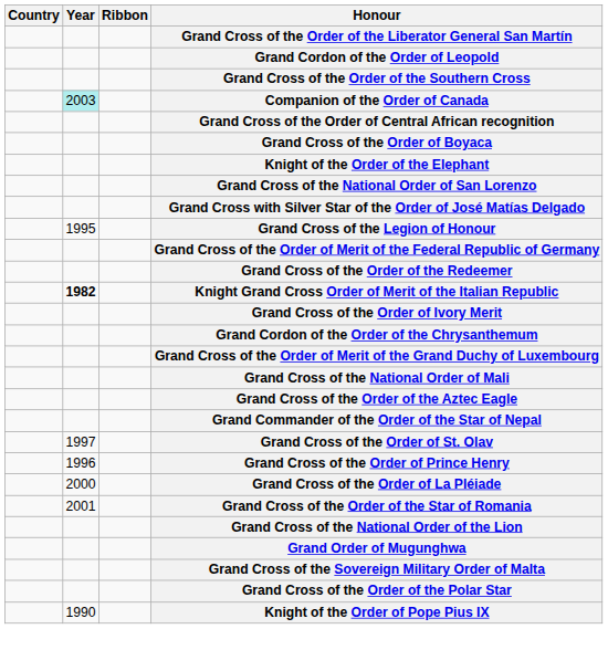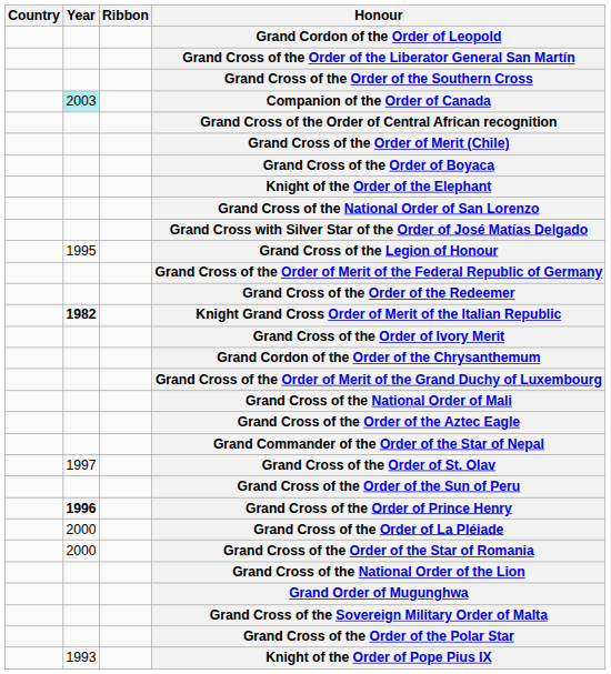 <table class="wikitable plainrowheaders sortable">
 <tr>
 <th>Country</th>
 <th>Year</th>
 <th class=unsortable>Ribbon</th>
 <th>Honour</th>
 </tr>
 <tr>
 <td></td>
 <td></td>
 <td></td>
-<th scope="row">Grand Cross of the <a href='#'>Order of the Liberator General San Martín</a></th>
+<th scope="row">Grand Cordon of the <a href='#'>Order of Leopold</a></th>
 </tr>
 <tr>
 <td></td>
 <td></td>
 <td></td>
-<th scope="row">Grand Cordon of the <a href='#'>Order of Leopold</a></th>
+<th scope="row">Grand Cross of the <a href='#'>Order of the Liberator General San Martín</a></th>
 </tr>
 <tr>
 <td></td>
 <td></td>
 <td></td>
 <th scope="row">Grand Cross of the <a href='#'>Order of the Southern Cross</a></th>
 </tr>
 <tr>
 <td></td>
 <td style="background: paleturquoise;">2003</td>
 <td></td>
 <th scope="row">Companion of the <a href='#'>Order of Canada</a></th>
 </tr>
 <tr>
 <td></td>
 <td></td>
 <td></td>
 <th scope="row">Grand Cross of the Order of Central African recognition</th>
+</tr>
+<tr>
+<td></td>
+<td></td>
+<td></td>
+<th scope="row">Grand Cross of the <a href='#'>Order of Merit (Chile)</a></th>
 </tr>
 <tr>
 <td></td>
 <td></td>
 <td></td>
 <th scope="row">Grand Cross of the <a href='#'>Order of Boyaca</a></th>
 </tr>
 <tr>
 <td></td>
 <td></td>
 <td></td>
 <th scope="row">Knight of the <a href='#'>Order of the Elephant</a></th>
 </tr>
 <tr>
 <td></td>
 <td></td>
 <td></td>
 <th scope="row">Grand Cross of the <a href='#'>National Order of San Lorenzo</a></th>
 </tr>
 <tr>
 <td></td>
 <td></td>
 <td></td>
 <th scope="row">Grand Cross with Silver Star of the <a href='#'>Order of José Matías Delgado</a></th>
 </tr>
 <tr>
 <td></td>
 <td>1995</td>
 <td></td>
 <th scope="row">Grand Cross of the <a href='#'>Legion of Honour</a></th>
 </tr>
 <tr>
 <td></td>
 <td></td>
 <td></td>
 <th scope="row">Grand Cross of the <a href='#'>Order of Merit of the Federal Republic of Germany</a></th>
 </tr>
 <tr>
 <td></td>
 <td></td>
 <td></td>
 <th scope="row">Grand Cross of the <a href='#'>Order of the Redeemer</a></th>
 </tr>
 <tr>
 <td></td>
 <td><strong>1982</strong></td>
 <td></td>
 <th scope="row">Knight Grand Cross <a href='#'>Order of Merit of the Italian Republic</a></th>
 </tr>
 <tr>
 <td></td>
 <td></td>
 <td></td>
 <th scope="row">Grand Cross of the <a href='#'>Order of Ivory Merit</a></th>
 </tr>
 <tr>
 <td></td>
 <td></td>
 <td></td>
 <th scope="row">Grand Cordon of the <a href='#'>Order of the Chrysanthemum</a></th>
 </tr>
 <tr>
 <td></td>
 <td></td>
 <td></td>
 <th scope="row">Grand Cross of the <a href='#'>Order of Merit of the Grand Duchy of Luxembourg</a></th>
 </tr>
 <tr>
 <td></td>
 <td></td>
 <td></td>
 <th scope="row">Grand Cross of the <a href='#'>National Order of Mali</a></th>
 </tr>
 <tr>
 <td></td>
 <td></td>
 <td></td>
 <th scope="row">Grand Cross of the <a href='#'>Order of the Aztec Eagle</a></th>
 </tr>
 <tr>
 <td></td>
 <td></td>
 <td></td>
 <th scope="row">Grand Commander of the <a href='#'>Order of the Star of Nepal</a></th>
 </tr>
 <tr>
 <td></td>
 <td>1997</td>
 <td></td>
 <th scope="row">Grand Cross of the <a href='#'>Order of St. Olav</a></th>
 </tr>
 <tr>
 <td></td>
-<td>1996</td>
+<td></td>
+<td></td>
+<th scope="row">Grand Cross of the <a href='#'>Order of the Sun of Peru</a></th>
+</tr>
+<tr>
+<td></td>
+<td><strong>1996</strong></td>
 <td></td>
 <th scope="row">Grand Cross of the <a href='#'>Order of Prince Henry</a></th>
 </tr>
 <tr>
 <td></td>
 <td>2000</td>
 <td></td>
 <th scope="row">Grand Cross of the <a href='#'>Order of La Pléiade</a></th>
 </tr>
 <tr>
 <td></td>
-<td>2001</td>
+<td>2000</td>
 <td></td>
 <th scope="row">Grand Cross of the <a href='#'>Order of the Star of Romania</a></th>
 </tr>
 <tr>
 <td></td>
 <td></td>
 <td></td>
 <th scope="row">Grand Cross of the <a href='#'>National Order of the Lion</a></th>
 </tr>
 <tr>
 <td></td>
 <td></td>
 <td></td>
 <th scope="row"><a href='#'>Grand Order of Mugunghwa</a></th>
 </tr>
 <tr>
 <td></td>
 <td></td>
 <td></td>
 <th scope="row">Grand Cross of the <a href='#'>Sovereign Military Order of Malta</a></th>
 </tr>
 <tr>
 <td></td>
 <td></td>
 <td></td>
 <th scope="row">Grand Cross of the <a href='#'>Order of the Polar Star</a></th>
 </tr>
 <tr>
 <td></td>
-<td>1990</td>
+<td>1993</td>
 <td></td>
 <th scope="row">Knight of the <a href='#'>Order of Pope Pius IX</a></th>
 </tr>
 </table>
